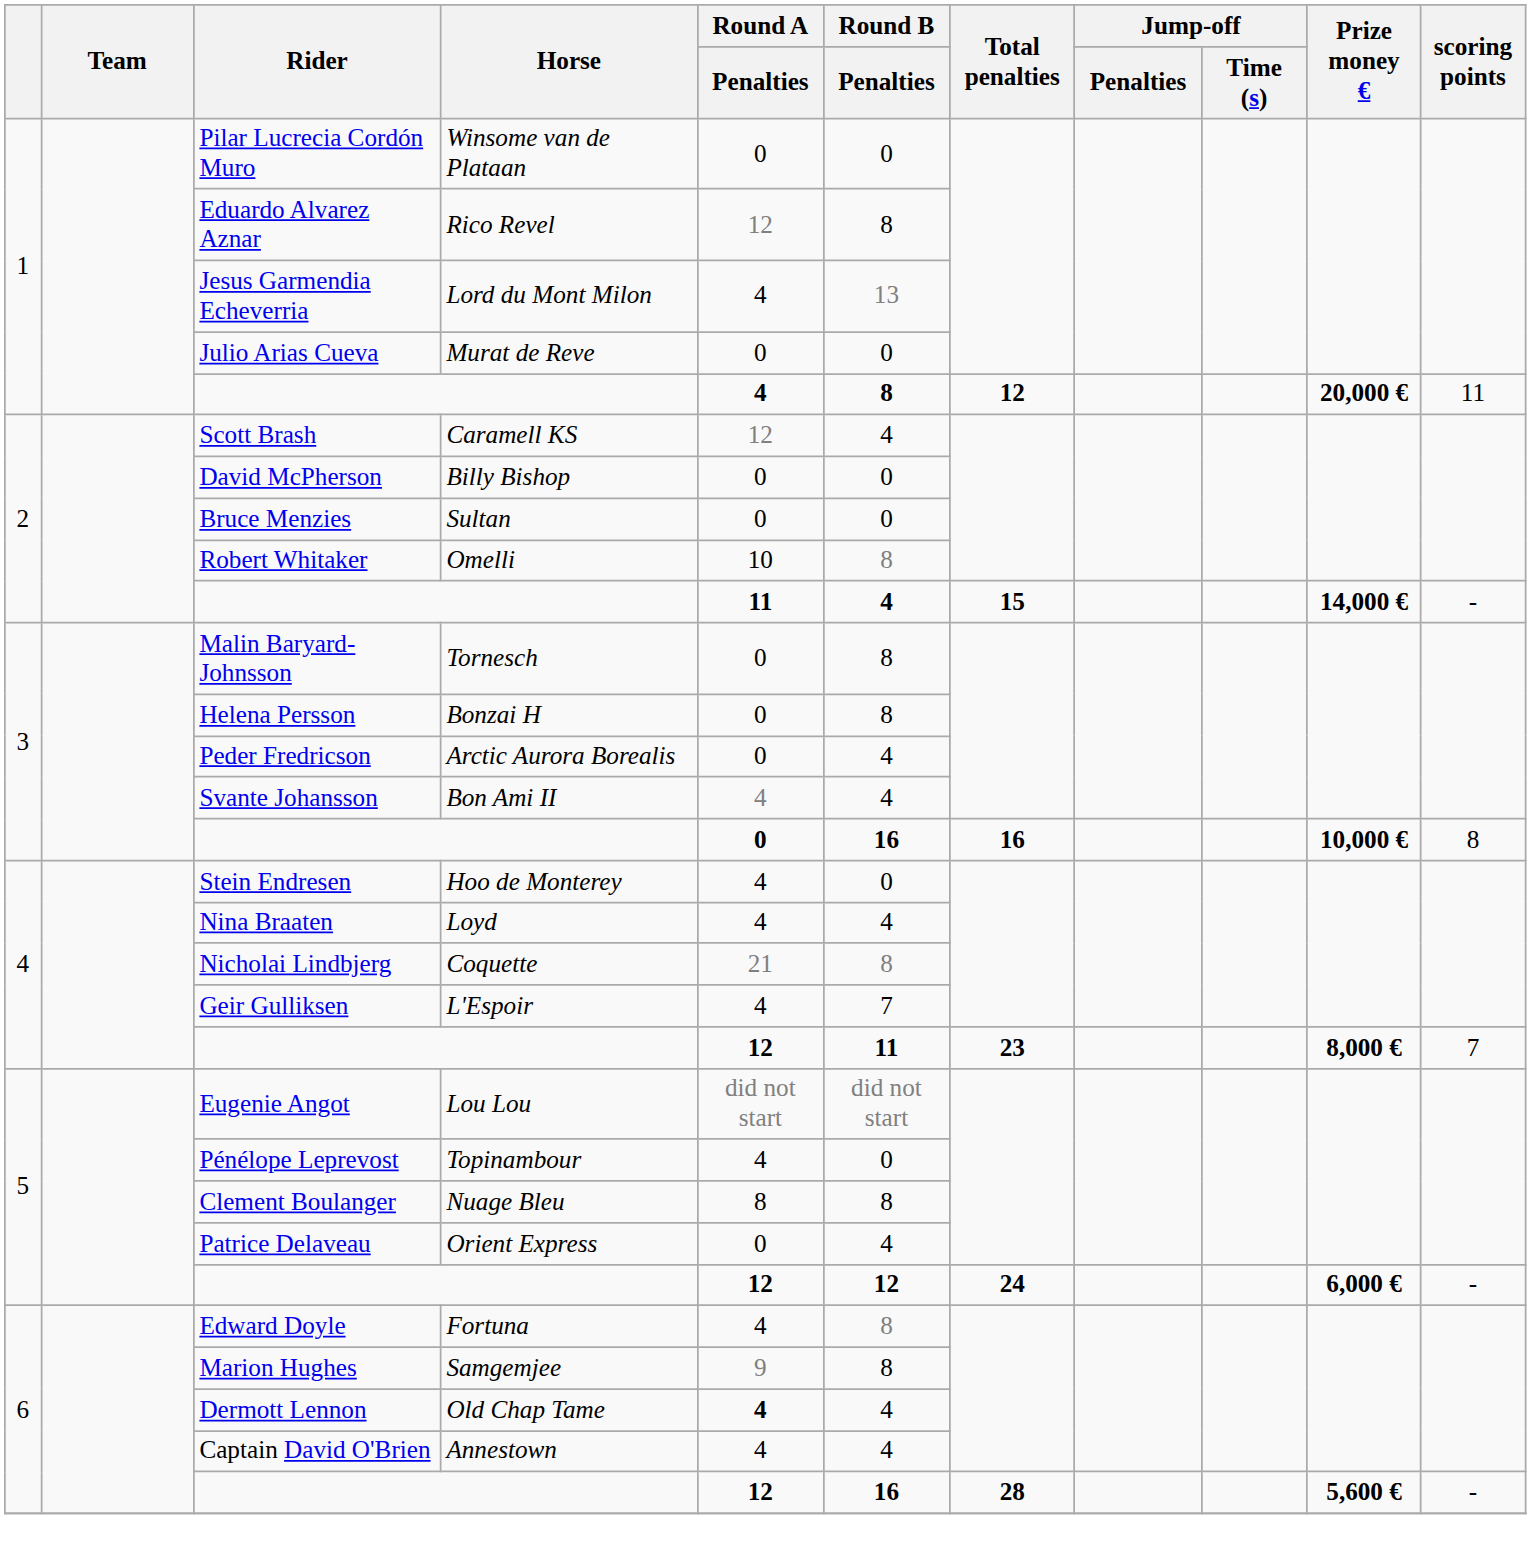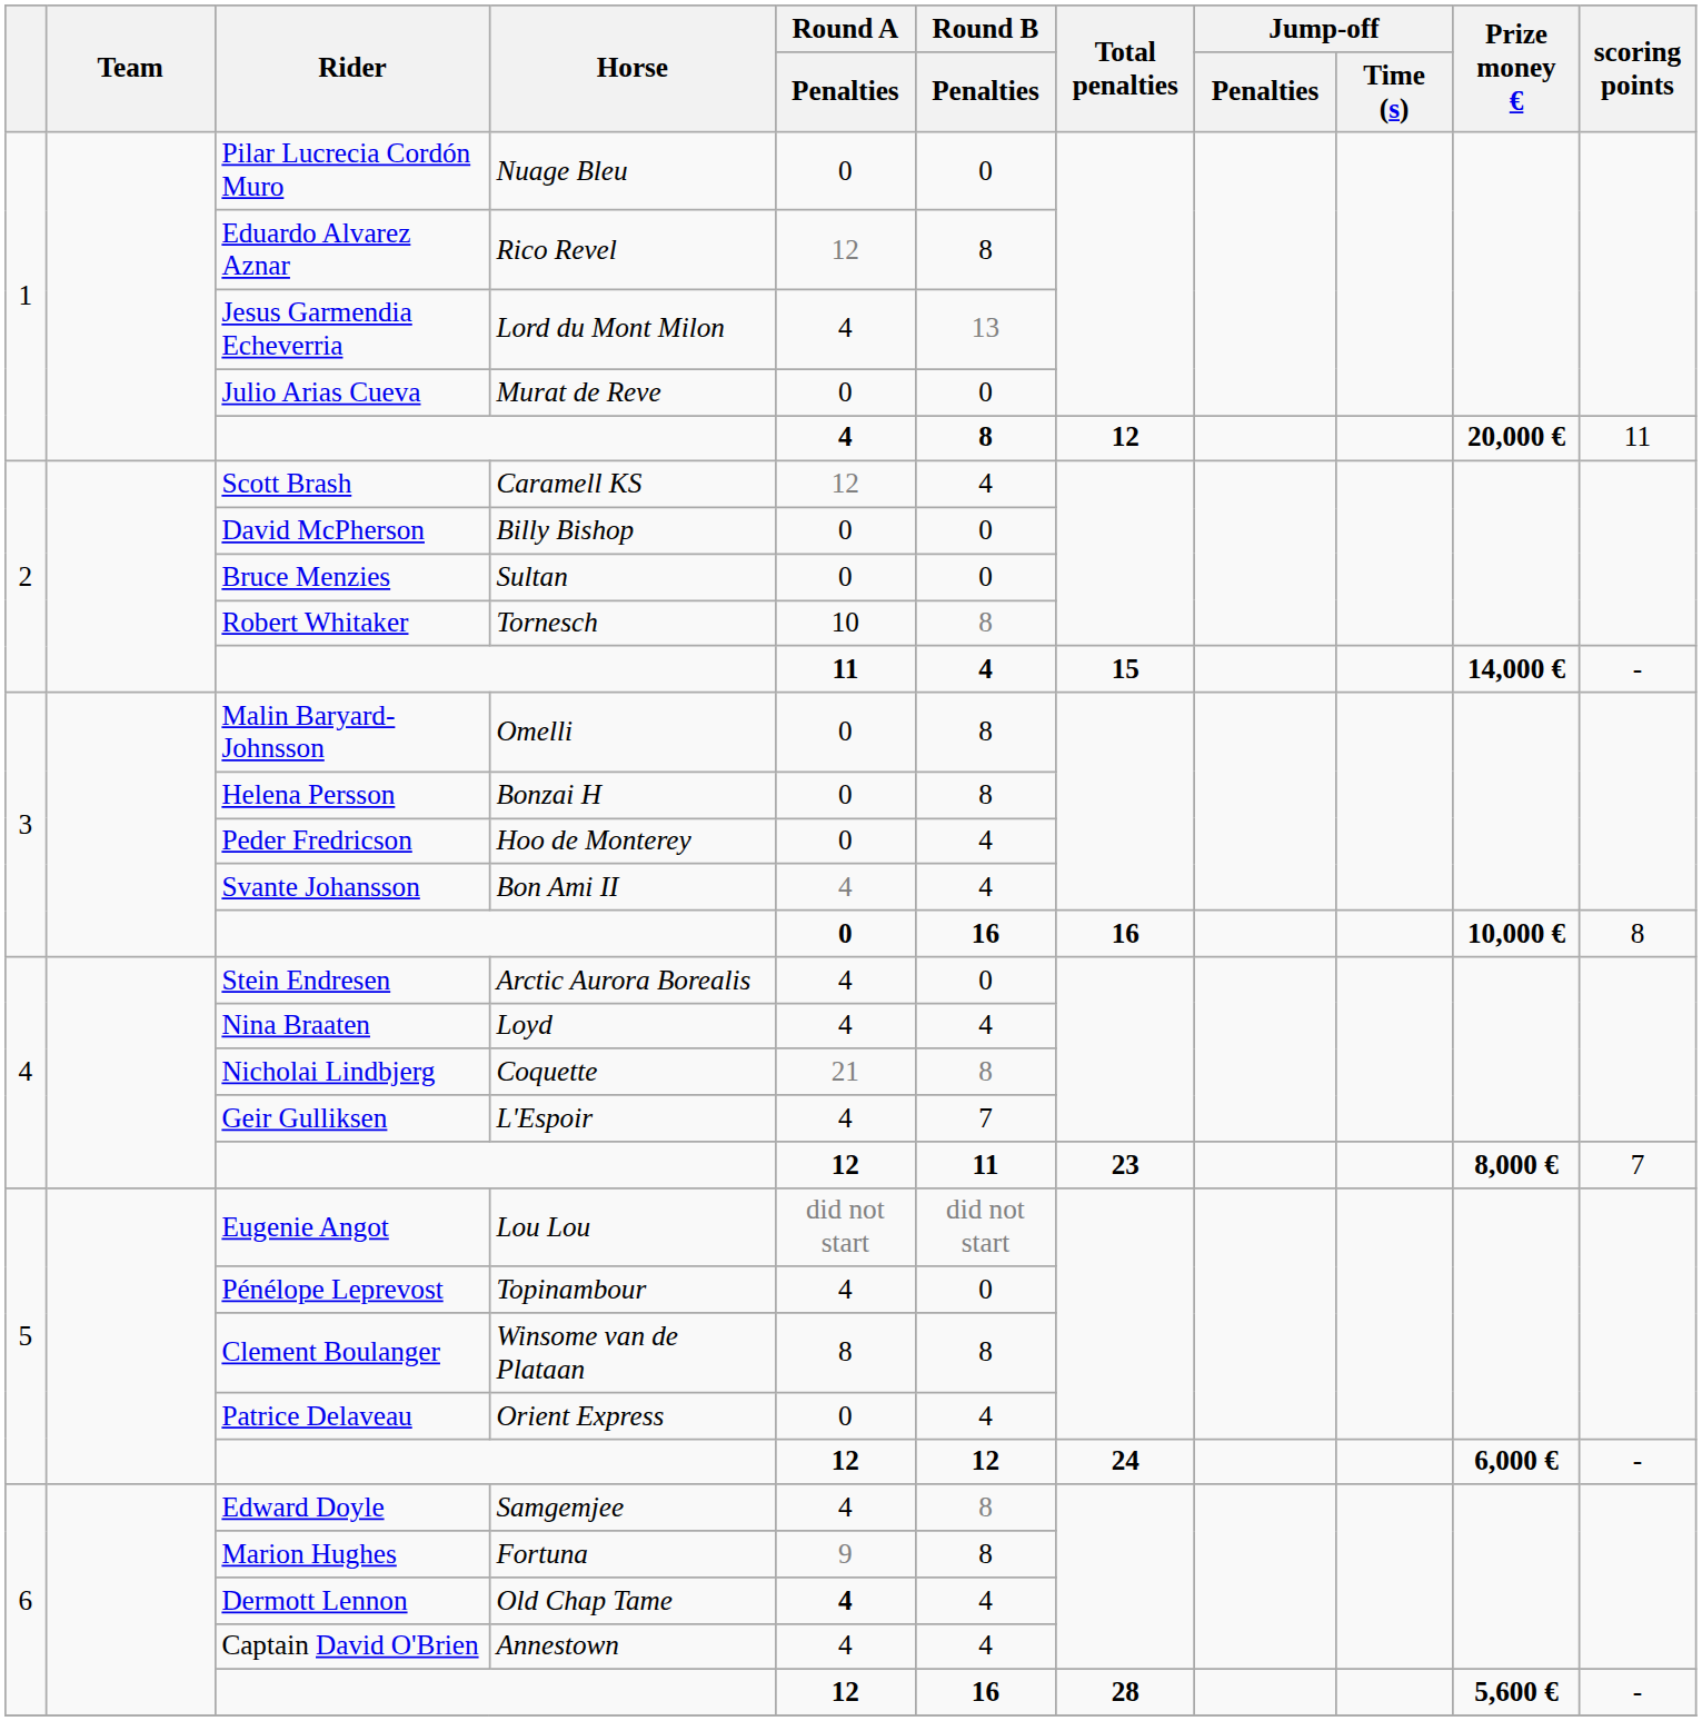 <table class="wikitable" style="font-size: 90%">
 <tr>
 <th rowspan=2 width=20></th>
 <th rowspan=2 width=125>Team</th>
 <th rowspan=2 width=200>Rider</th>
 <th rowspan=2 width=200>Horse</th>
 <th>Round A</th>
 <th>Round B</th>
 <th rowspan=2 width=75>Total penalties</th>
 <th colspan=2>Jump-off</th>
 <th rowspan=2 width=75>Prize<br>money<br><a href='#'>€</a></th>
 <th rowspan=2 width=60>scoring<br>points</th>
 </tr>
 <tr>
 <th width=75>Penalties</th>
 <th width=75>Penalties</th>
 <th width=75>Penalties</th>
 <th width=75>Time<br>(<a href='#'>s</a>)</th>
 </tr>
 <tr>
 <td rowspan=5 align=center>1</td>
 <td rowspan=5></td>
 <td><a href='#'>Pilar Lucrecia Cordón Muro</a></td>
-<td><em>Winsome van de Plataan</em></td>
+<td><em>Nuage Bleu</em></td>
 <td align=center>0</td>
 <td align=center>0</td>
 <td rowspan=4></td>
 <td rowspan=4></td>
 <td rowspan=4></td>
 <td rowspan=4></td>
 </tr>
 <tr>
 <td><a href='#'>Eduardo Alvarez Aznar</a></td>
 <td><em>Rico Revel</em></td>
 <td align=center style=color:gray>12</td>
 <td align=center>8</td>
 </tr>
 <tr>
 <td><a href='#'>Jesus Garmendia Echeverria</a></td>
 <td><em>Lord du Mont Milon</em></td>
 <td align=center>4</td>
 <td align=center style=color:gray>13</td>
 </tr>
 <tr>
 <td><a href='#'>Julio Arias Cueva</a></td>
 <td><em>Murat de Reve</em></td>
 <td align=center>0</td>
 <td align=center>0</td>
 </tr>
 <tr>
 <td colspan=2></td>
 <td align=center><strong>4</strong></td>
 <td align=center><strong>8</strong></td>
 <td align=center><strong>12</strong></td>
 <td></td>
 <td></td>
 <td align=center><strong>20,000 €</strong></td>
 <td align=center>11</td>
 </tr>
 <tr>
 <td rowspan=5 align=center>2</td>
 <td rowspan=5></td>
 <td><a href='#'>Scott Brash</a></td>
 <td><em>Caramell KS</em></td>
 <td align=center style=color:gray>12</td>
 <td align=center>4</td>
 <td rowspan=4></td>
 <td rowspan=4></td>
 <td rowspan=4></td>
 <td rowspan=4></td>
 </tr>
 <tr>
 <td><a href='#'>David McPherson</a></td>
 <td><em>Billy Bishop</em></td>
 <td align=center>0</td>
 <td align=center>0</td>
 </tr>
 <tr>
 <td><a href='#'>Bruce Menzies</a></td>
 <td><em>Sultan</em></td>
 <td align=center>0</td>
 <td align=center>0</td>
 </tr>
 <tr>
 <td><a href='#'>Robert Whitaker</a></td>
-<td><em>Omelli</em></td>
+<td><em>Tornesch</em></td>
 <td align=center>10</td>
 <td align=center style=color:gray>8</td>
 </tr>
 <tr>
 <td colspan=2></td>
 <td align=center><strong>11</strong></td>
 <td align=center><strong>4</strong></td>
 <td align=center><strong>15</strong></td>
 <td></td>
 <td></td>
 <td align=center><strong>14,000 €</strong></td>
 <td align=center>-</td>
 </tr>
 <tr>
 <td rowspan=5 align=center>3</td>
 <td rowspan=5></td>
 <td><a href='#'>Malin Baryard-Johnsson</a></td>
-<td><em>Tornesch</em></td>
+<td><em>Omelli</em></td>
 <td align=center>0</td>
 <td align=center>8</td>
 <td rowspan=4></td>
 <td rowspan=4></td>
 <td rowspan=4></td>
 <td rowspan=4></td>
 </tr>
 <tr>
 <td><a href='#'>Helena Persson</a></td>
 <td><em>Bonzai H</em></td>
 <td align=center>0</td>
 <td align=center>8</td>
 </tr>
 <tr>
 <td><a href='#'>Peder Fredricson</a></td>
-<td><em>Arctic Aurora Borealis</em></td>
+<td><em>Hoo de Monterey</em></td>
 <td align=center>0</td>
 <td align=center>4</td>
 </tr>
 <tr>
 <td><a href='#'>Svante Johansson</a></td>
 <td><em>Bon Ami II</em></td>
 <td align=center style=color:gray>4</td>
 <td align=center>4</td>
 </tr>
 <tr>
 <td colspan=2></td>
 <td align=center><strong>0</strong></td>
 <td align=center><strong>16</strong></td>
 <td align=center><strong>16</strong></td>
 <td></td>
 <td></td>
 <td align=center><strong>10,000 €</strong></td>
 <td align=center>8</td>
 </tr>
 <tr>
 <td rowspan=5 align=center>4</td>
 <td rowspan=5></td>
 <td><a href='#'>Stein Endresen</a></td>
-<td><em>Hoo de Monterey</em></td>
+<td><em>Arctic Aurora Borealis</em></td>
 <td align=center>4</td>
 <td align=center>0</td>
 <td rowspan=4></td>
 <td rowspan=4></td>
 <td rowspan=4></td>
 <td rowspan=4></td>
 </tr>
 <tr>
 <td><a href='#'>Nina Braaten</a></td>
 <td><em>Loyd</em></td>
 <td align=center>4</td>
 <td align=center>4</td>
 </tr>
 <tr>
 <td><a href='#'>Nicholai Lindbjerg</a></td>
 <td><em>Coquette</em></td>
 <td align=center style=color:gray>21</td>
 <td align=center style=color:gray>8</td>
 </tr>
 <tr>
 <td><a href='#'>Geir Gulliksen</a></td>
 <td><em>L'Espoir</em></td>
 <td align=center>4</td>
 <td align=center>7</td>
 </tr>
 <tr>
 <td colspan=2></td>
 <td align=center><strong>12</strong></td>
 <td align=center><strong>11</strong></td>
 <td align=center><strong>23</strong></td>
 <td></td>
 <td></td>
 <td align=center><strong>8,000 €</strong></td>
 <td align=center>7</td>
 </tr>
 <tr>
 <td rowspan=5 align=center>5</td>
 <td rowspan=5></td>
 <td><a href='#'>Eugenie Angot</a></td>
 <td><em>Lou Lou</em></td>
 <td align=center style=color:gray>did not start</td>
 <td align=center style=color:gray>did not start</td>
 <td rowspan=4></td>
 <td rowspan=4></td>
 <td rowspan=4></td>
 <td rowspan=4></td>
 </tr>
 <tr>
 <td><a href='#'>Pénélope Leprevost</a></td>
 <td><em>Topinambour</em></td>
 <td align=center>4</td>
 <td align=center>0</td>
 </tr>
 <tr>
 <td><a href='#'>Clement Boulanger</a></td>
-<td><em>Nuage Bleu</em></td>
+<td><em>Winsome van de Plataan</em></td>
 <td align=center>8</td>
 <td align=center>8</td>
 </tr>
 <tr>
 <td><a href='#'>Patrice Delaveau</a></td>
 <td><em>Orient Express</em></td>
 <td align=center>0</td>
 <td align=center>4</td>
 </tr>
 <tr>
 <td colspan=2></td>
 <td align=center><strong>12</strong></td>
 <td align=center><strong>12</strong></td>
 <td align=center><strong>24</strong></td>
 <td></td>
 <td></td>
 <td align=center><strong>6,000 €</strong></td>
 <td align=center>-</td>
 </tr>
 <tr>
 <td rowspan=5 align=center>6</td>
 <td rowspan=5></td>
 <td><a href='#'>Edward Doyle</a></td>
-<td><em>Fortuna</em></td>
+<td><em>Samgemjee</em></td>
 <td align=center>4</td>
 <td align=center style=color:gray>8</td>
 <td rowspan=4></td>
 <td rowspan=4></td>
 <td rowspan=4></td>
 <td rowspan=4></td>
 </tr>
 <tr>
 <td><a href='#'>Marion Hughes</a></td>
-<td><em>Samgemjee</em></td>
+<td><em>Fortuna</em></td>
 <td align=center style=color:gray>9</td>
 <td align=center>8</td>
 </tr>
 <tr>
 <td><a href='#'>Dermott Lennon</a></td>
 <td><em>Old Chap Tame</em></td>
 <td align=center><strong>4</strong></td>
 <td align=center>4</td>
 </tr>
 <tr>
 <td>Captain <a href='#'>David O'Brien</a></td>
 <td><em>Annestown</em></td>
 <td align=center>4</td>
 <td align=center>4</td>
 </tr>
 <tr>
 <td colspan=2></td>
 <td align=center><strong>12</strong></td>
 <td align=center><strong>16</strong></td>
 <td align=center><strong>28</strong></td>
 <td></td>
 <td></td>
 <td align=center><strong>5,600 €</strong></td>
 <td align=center>-</td>
 </tr>
 <tr>
 </tr>
 </table>
